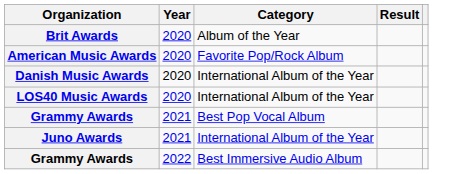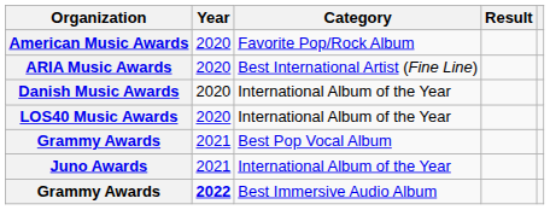 <table class="wikitable sortable plainrowheaders" style="border:none; margin:0;">
 <tr>
 <th scope="col">Organization</th>
 <th scope="col">Year</th>
 <th scope="col">Category</th>
 <th scope="col">Result</th>
 <th scope="col" class="unsortable"></th>
 </tr>
 <tr>
-<th scope="row"><a href='#'>Brit Awards</a></th>
+<th scope="row"><a href='#'>American Music Awards</a></th>
 <td><a href='#'>2020</a></td>
-<td>Album of the Year</td>
+<td><a href='#'>Favorite Pop/Rock Album</a></td>
 <td></td>
 <td style="text-align:center;"></td>
 </tr>
 <tr>
-<th scope="row"><a href='#'>American Music Awards</a></th>
+<th scope="row"><a href='#'>ARIA Music Awards</a></th>
 <td><a href='#'>2020</a></td>
-<td><a href='#'>Favorite Pop/Rock Album</a></td>
+<td><a href='#'>Best International Artist</a> (<em>Fine Line</em>)</td>
 <td></td>
 <td style="text-align:center;"></td>
 </tr>
 <tr>
 <th scope="row"><a href='#'>Danish Music Awards</a></th>
 <td>2020</td>
 <td>International Album of the Year</td>
 <td></td>
 <td style="text-align:center;"></td>
 </tr>
 <tr>
 <th scope="row"><a href='#'>LOS40 Music Awards</a></th>
 <td><a href='#'>2020</a></td>
 <td>International Album of the Year</td>
 <td></td>
 <td style="text-align:center;"></td>
 </tr>
 <tr>
 <th scope="row"><a href='#'>Grammy Awards</a></th>
 <td><a href='#'>2021</a></td>
 <td><a href='#'>Best Pop Vocal Album</a></td>
 <td></td>
 <td style="text-align:center;"></td>
 </tr>
 <tr>
 <th scope="row"><a href='#'>Juno Awards</a></th>
 <td><a href='#'>2021</a></td>
 <td><a href='#'>International Album of the Year</a></td>
 <td></td>
 <td style="text-align:center;"></td>
 </tr>
 <tr>
 <th scope="row">Grammy Awards</th>
-<td><a href='#'>2022</a></td>
+<td><strong><a href='#'>2022</a></strong></td>
 <td><a href='#'>Best Immersive Audio Album</a></td>
 <td></td>
 <td style="text-align:center;"></td>
 </tr>
 </table>
